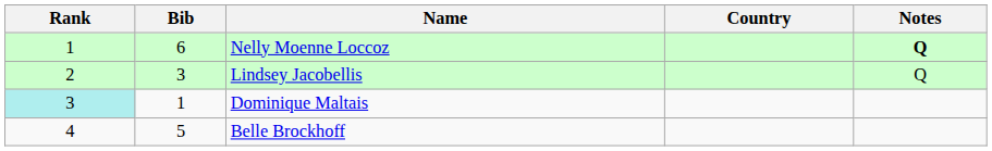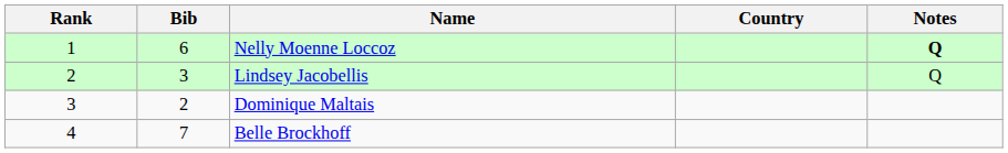 <table class="wikitable" style="text-align:center;" width=70%>
 <tr>
 <th>Rank</th>
 <th>Bib</th>
 <th>Name</th>
 <th>Country</th>
 <th>Notes</th>
 </tr>
 <tr bgcolor="#ccffcc">
 <td>1</td>
 <td>6</td>
 <td align=left><a href='#'>Nelly Moenne Loccoz</a></td>
 <td align=left></td>
 <td><strong>Q</strong></td>
 </tr>
 <tr bgcolor="#ccffcc">
 <td>2</td>
 <td>3</td>
 <td align=left><a href='#'>Lindsey Jacobellis</a></td>
 <td align=left></td>
 <td>Q</td>
 </tr>
 <tr>
-<td style="background: paleturquoise;">3</td>
-<td>1</td>
+<td>3</td>
+<td>2</td>
 <td align=left><a href='#'>Dominique Maltais</a></td>
 <td align=left></td>
 <td></td>
 </tr>
 <tr>
 <td>4</td>
-<td>5</td>
+<td>7</td>
 <td align=left><a href='#'>Belle Brockhoff</a></td>
 <td align=left></td>
 <td></td>
 </tr>
 </table>
